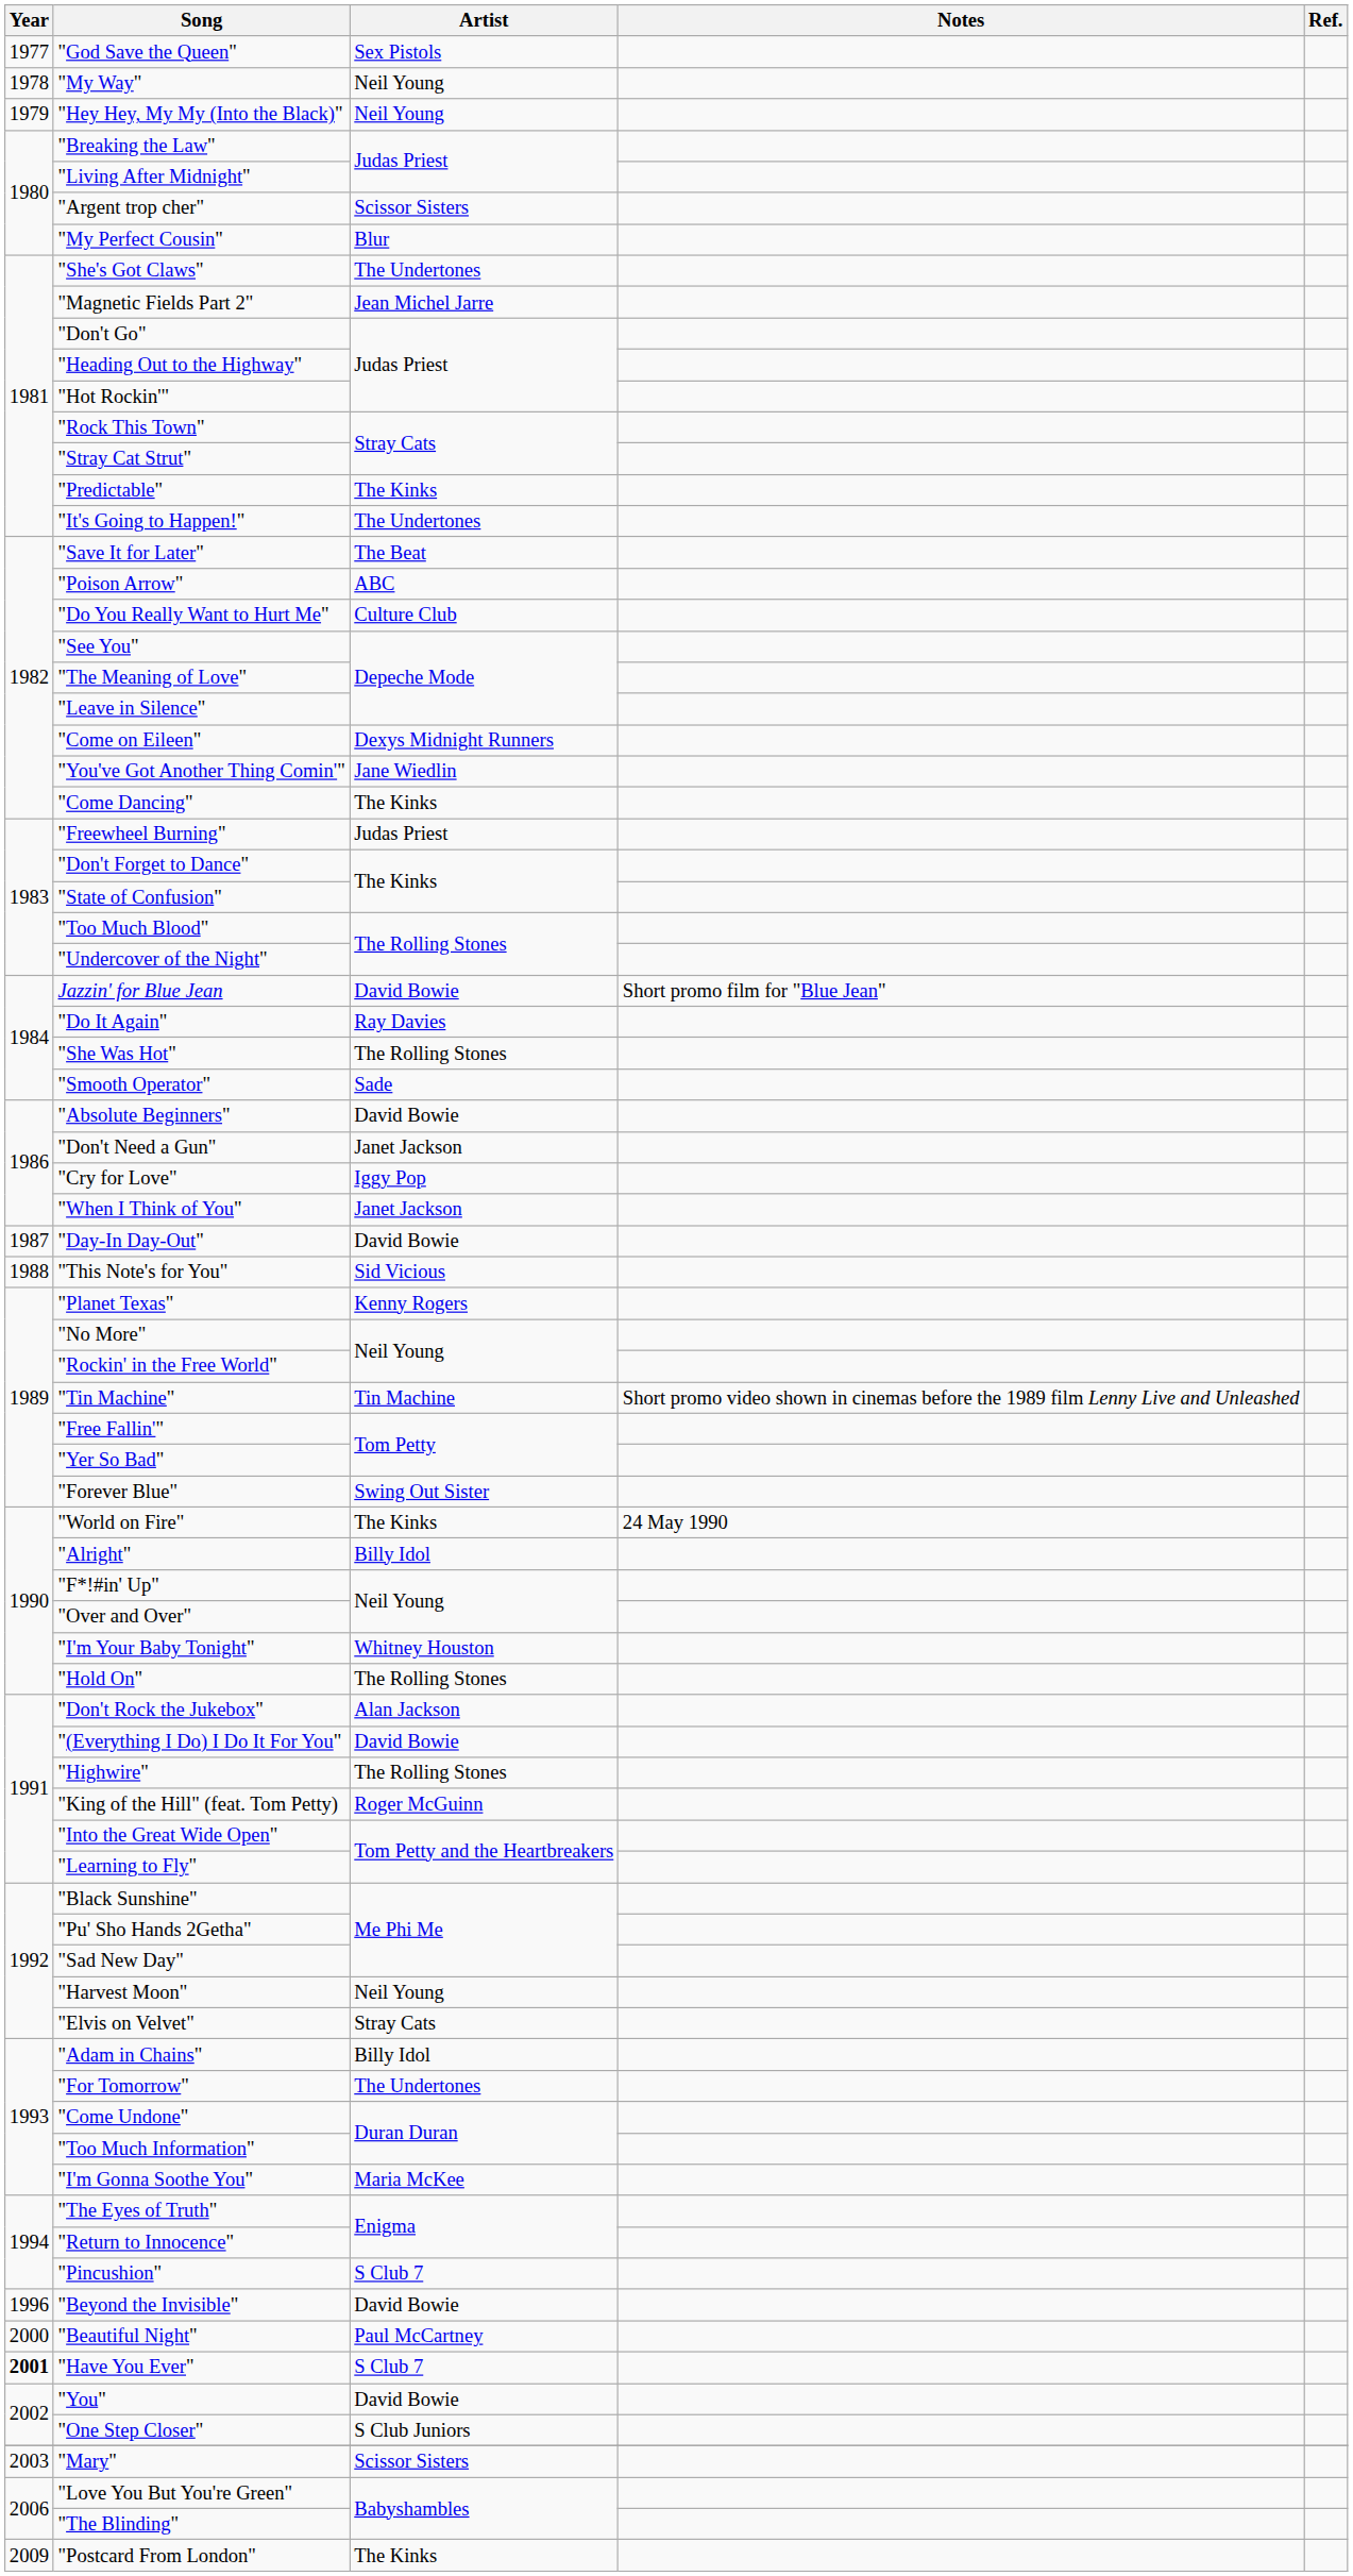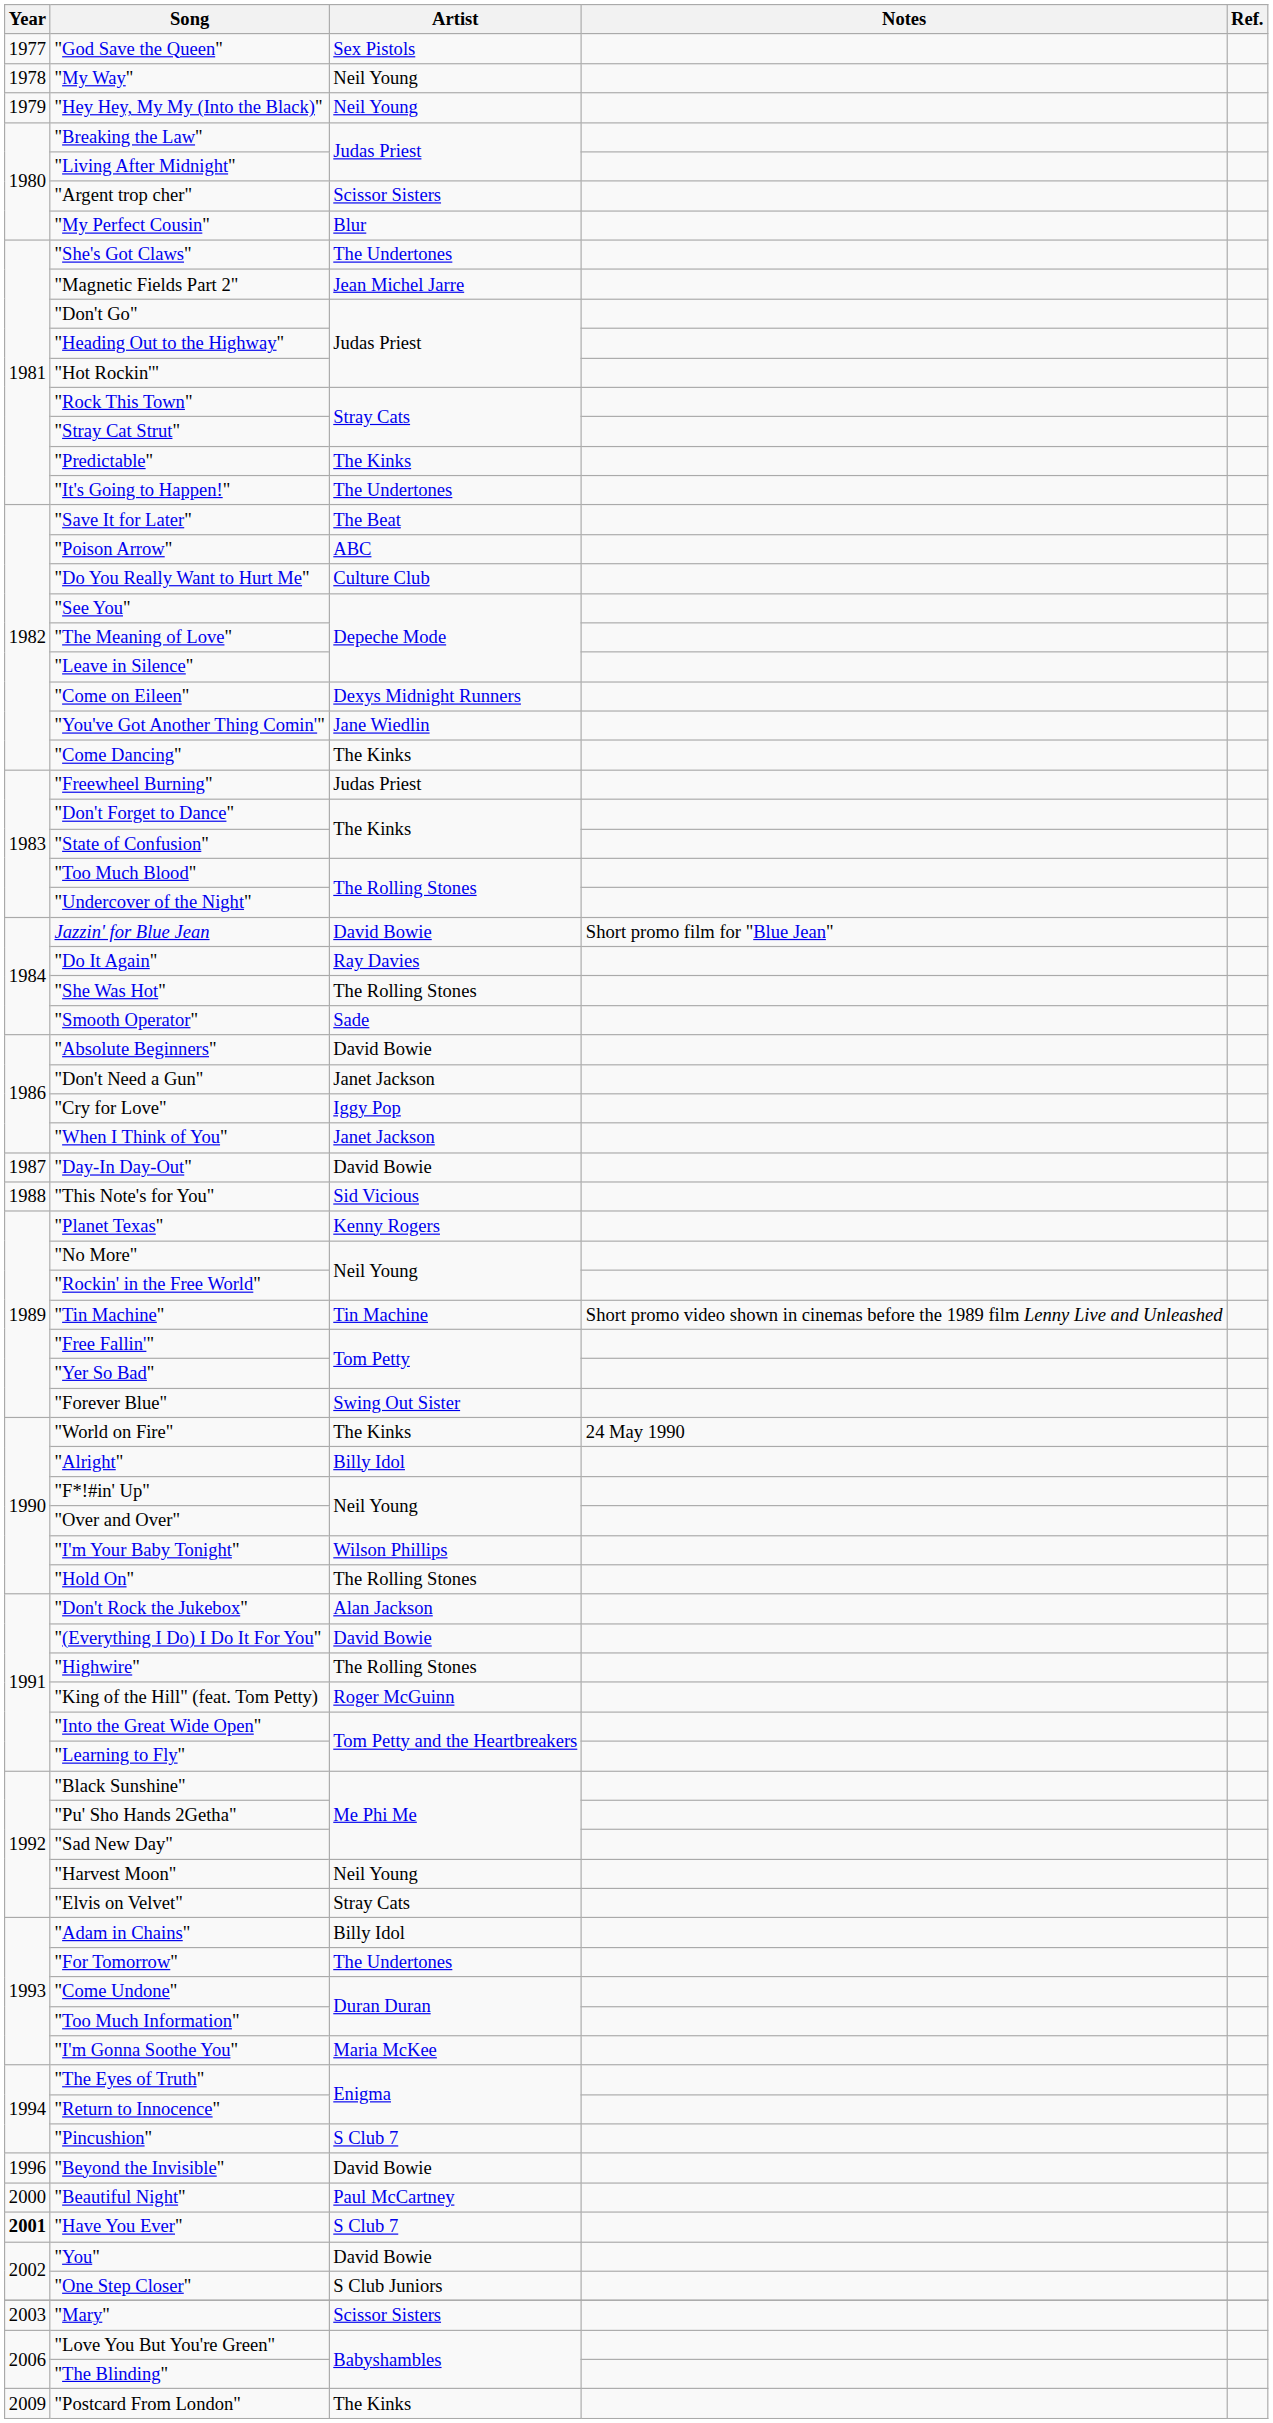 <table class="wikitable sortable" border="1">
 <tr>
 <th scope="col">Year</th>
 <th scope="col">Song</th>
 <th scope="col">Artist</th>
 <th scope="col" class="unsortable">Notes</th>
 <th scope="col" class="unsortable">Ref.</th>
 </tr>
 <tr>
 <td>1977</td>
 <td>"<a href='#'>God Save the Queen</a>"</td>
 <td><a href='#'>Sex Pistols</a></td>
 <td></td>
 <td></td>
 </tr>
 <tr>
 <td>1978</td>
 <td>"<a href='#'>My Way</a>"</td>
 <td>Neil Young</td>
 <td></td>
 <td></td>
 </tr>
 <tr>
 <td>1979</td>
 <td>"<a href='#'>Hey Hey, My My (Into the Black)</a>"</td>
 <td><a href='#'>Neil Young</a></td>
 <td></td>
 <td></td>
 </tr>
 <tr>
 <td rowspan="4">1980</td>
 <td>"<a href='#'>Breaking the Law</a>"</td>
 <td rowspan="2"><a href='#'>Judas Priest</a></td>
 <td></td>
 <td></td>
 </tr>
 <tr>
 <td>"<a href='#'>Living After Midnight</a>"</td>
 <td></td>
 <td></td>
 </tr>
 <tr>
 <td>"Argent trop cher"</td>
 <td><a href='#'>Scissor Sisters</a></td>
 <td></td>
 <td></td>
 </tr>
 <tr>
 <td>"<a href='#'>My Perfect Cousin</a>"</td>
 <td><a href='#'>Blur</a></td>
 <td></td>
 <td></td>
 </tr>
 <tr>
 <td rowspan="9">1981</td>
 <td>"<a href='#'>She's Got Claws</a>"</td>
 <td><a href='#'>The Undertones</a></td>
 <td></td>
 <td></td>
 </tr>
 <tr>
 <td>"Magnetic Fields Part 2"</td>
 <td><a href='#'>Jean Michel Jarre</a></td>
 <td></td>
 <td></td>
 </tr>
 <tr>
 <td>"Don't Go"</td>
 <td rowspan="3">Judas Priest</td>
 <td></td>
 <td></td>
 </tr>
 <tr>
 <td>"<a href='#'>Heading Out to the Highway</a>"</td>
 <td></td>
 <td></td>
 </tr>
 <tr>
 <td>"Hot Rockin'"</td>
 <td></td>
 <td></td>
 </tr>
 <tr>
 <td>"<a href='#'>Rock This Town</a>"</td>
 <td rowspan="2"><a href='#'>Stray Cats</a></td>
 <td></td>
 <td></td>
 </tr>
 <tr>
 <td>"<a href='#'>Stray Cat Strut</a>"</td>
 <td></td>
 <td></td>
 </tr>
 <tr>
 <td>"<a href='#'>Predictable</a>"</td>
 <td><a href='#'>The Kinks</a></td>
 <td></td>
 <td></td>
 </tr>
 <tr>
 <td>"<a href='#'>It's Going to Happen!</a>"</td>
 <td><a href='#'>The Undertones</a></td>
 <td></td>
 <td></td>
 </tr>
 <tr>
 <td rowspan="9">1982</td>
 <td>"<a href='#'>Save It for Later</a>"</td>
 <td><a href='#'>The Beat</a></td>
 <td></td>
 <td></td>
 </tr>
 <tr>
 <td>"<a href='#'>Poison Arrow</a>"</td>
 <td><a href='#'>ABC</a></td>
 <td></td>
 </tr>
 <tr>
 <td>"<a href='#'>Do You Really Want to Hurt Me</a>"</td>
 <td><a href='#'>Culture Club</a></td>
 <td></td>
 <td></td>
 </tr>
 <tr>
 <td>"<a href='#'>See You</a>"</td>
 <td rowspan="3"><a href='#'>Depeche Mode</a></td>
 <td></td>
 <td></td>
 </tr>
 <tr>
 <td>"<a href='#'>The Meaning of Love</a>"</td>
 <td></td>
 <td></td>
 </tr>
 <tr>
 <td>"<a href='#'>Leave in Silence</a>"</td>
 <td></td>
 <td></td>
 </tr>
 <tr>
 <td>"<a href='#'>Come on Eileen</a>"</td>
 <td><a href='#'>Dexys Midnight Runners</a></td>
 <td></td>
 <td></td>
 </tr>
 <tr>
 <td>"<a href='#'>You've Got Another Thing Comin'</a>"</td>
 <td><a href='#'>Jane Wiedlin</a></td>
 <td></td>
 <td></td>
 </tr>
 <tr>
 <td>"<a href='#'>Come Dancing</a>"</td>
 <td>The Kinks</td>
 <td></td>
 <td></td>
 </tr>
 <tr>
 <td rowspan="5">1983</td>
 <td>"<a href='#'>Freewheel Burning</a>"</td>
 <td>Judas Priest</td>
 <td></td>
 <td></td>
 </tr>
 <tr>
 <td>"<a href='#'>Don't Forget to Dance</a>"</td>
 <td rowspan="2">The Kinks</td>
 <td></td>
 <td></td>
 </tr>
 <tr>
 <td>"<a href='#'>State of Confusion</a>"</td>
 <td></td>
 <td></td>
 </tr>
 <tr>
 <td>"<a href='#'>Too Much Blood</a>"</td>
 <td rowspan="2"><a href='#'>The Rolling Stones</a></td>
 <td></td>
 <td></td>
 </tr>
 <tr>
 <td>"<a href='#'>Undercover of the Night</a>"</td>
 <td></td>
 <td></td>
 </tr>
 <tr>
 <td rowspan="4">1984</td>
 <td><em><a href='#'>Jazzin' for Blue Jean</a></em></td>
 <td><a href='#'>David Bowie</a></td>
 <td>Short promo film for "<a href='#'>Blue Jean</a>"</td>
 <td></td>
 </tr>
 <tr>
 <td>"<a href='#'>Do It Again</a>"</td>
 <td><a href='#'>Ray Davies</a></td>
 <td></td>
 <td></td>
 </tr>
 <tr>
 <td>"<a href='#'>She Was Hot</a>"</td>
 <td>The Rolling Stones</td>
 <td></td>
 <td></td>
 </tr>
 <tr>
 <td>"<a href='#'>Smooth Operator</a>"</td>
 <td><a href='#'>Sade</a></td>
 <td></td>
 <td></td>
 </tr>
 <tr>
 <td rowspan="4">1986</td>
 <td>"<a href='#'>Absolute Beginners</a>"</td>
 <td>David Bowie</td>
 <td></td>
 <td></td>
 </tr>
 <tr>
 <td>"Don't Need a Gun"</td>
 <td>Janet Jackson</td>
 <td></td>
 <td></td>
 </tr>
 <tr>
 <td>"Cry for Love"</td>
 <td><a href='#'>Iggy Pop</a></td>
 <td></td>
 <td></td>
 </tr>
 <tr>
 <td>"<a href='#'>When I Think of You</a>"</td>
 <td><a href='#'>Janet Jackson</a></td>
 <td></td>
 <td></td>
 </tr>
 <tr>
 <td>1987</td>
 <td>"<a href='#'>Day-In Day-Out</a>"</td>
 <td>David Bowie</td>
 <td></td>
 <td></td>
 </tr>
 <tr>
 <td>1988</td>
 <td>"This Note's for You"</td>
 <td><a href='#'>Sid Vicious</a></td>
 <td></td>
 <td></td>
 </tr>
 <tr>
 <td rowspan="7">1989</td>
 <td>"<a href='#'>Planet Texas</a>"</td>
 <td><a href='#'>Kenny Rogers</a></td>
 <td></td>
 <td></td>
 </tr>
 <tr>
 <td>"No More"</td>
 <td rowspan="2">Neil Young</td>
 <td></td>
 <td></td>
 </tr>
 <tr>
 <td>"<a href='#'>Rockin' in the Free World</a>"</td>
 <td></td>
 <td></td>
 </tr>
 <tr>
 <td>"<a href='#'>Tin Machine</a>"</td>
 <td><a href='#'>Tin Machine</a></td>
 <td>Short promo video shown in cinemas before the 1989 film <em>Lenny Live and Unleashed</em></td>
 <td></td>
 </tr>
 <tr>
 <td>"<a href='#'>Free Fallin'</a>"</td>
 <td rowspan="2"><a href='#'>Tom Petty</a></td>
 <td></td>
 <td></td>
 </tr>
 <tr>
 <td>"<a href='#'>Yer So Bad</a>"</td>
 <td></td>
 <td></td>
 </tr>
 <tr>
 <td>"Forever Blue"</td>
 <td><a href='#'>Swing Out Sister</a></td>
 <td></td>
 <td></td>
 </tr>
 <tr>
 <td rowspan="6">1990</td>
 <td>"World on Fire"</td>
 <td>The Kinks</td>
 <td>24 May 1990</td>
 <td></td>
 </tr>
 <tr>
 <td>"<a href='#'>Alright</a>"</td>
 <td><a href='#'>Billy Idol</a></td>
 <td></td>
 <td></td>
 </tr>
 <tr>
 <td>"F*!#in' Up"</td>
 <td rowspan="2">Neil Young</td>
 <td></td>
 <td></td>
 </tr>
 <tr>
 <td>"Over and Over"</td>
 <td></td>
 <td></td>
 </tr>
 <tr>
 <td>"<a href='#'>I'm Your Baby Tonight</a>"</td>
-<td><a href='#'>Whitney Houston</a></td>
+<td><a href='#'>Wilson Phillips</a></td>
 <td></td>
 <td></td>
 </tr>
 <tr>
 <td>"<a href='#'>Hold On</a>"</td>
 <td>The Rolling Stones</td>
 <td></td>
 <td></td>
 </tr>
 <tr>
 <td rowspan="6">1991</td>
 <td>"<a href='#'>Don't Rock the Jukebox</a>"</td>
 <td><a href='#'>Alan Jackson</a></td>
 <td></td>
 <td></td>
 </tr>
 <tr>
 <td>"<a href='#'>(Everything I Do) I Do It For You</a>"</td>
 <td><a href='#'>David Bowie</a></td>
 <td></td>
 <td></td>
 </tr>
 <tr>
 <td>"<a href='#'>Highwire</a>"</td>
 <td>The Rolling Stones</td>
 <td></td>
 <td></td>
 </tr>
 <tr>
 <td>"King of the Hill" (feat. Tom Petty)</td>
 <td><a href='#'>Roger McGuinn</a></td>
 <td></td>
 <td></td>
 </tr>
 <tr>
 <td>"<a href='#'>Into the Great Wide Open</a>"</td>
 <td rowspan="2"><a href='#'>Tom Petty and the Heartbreakers</a></td>
 <td></td>
 <td></td>
 </tr>
 <tr>
 <td>"<a href='#'>Learning to Fly</a>"</td>
 <td></td>
 <td></td>
 </tr>
 <tr>
 <td rowspan="5">1992</td>
 <td>"Black Sunshine"</td>
 <td rowspan="3"><a href='#'>Me Phi Me</a></td>
 <td></td>
 <td></td>
 </tr>
 <tr>
 <td>"Pu' Sho Hands 2Getha"</td>
 <td></td>
 <td></td>
 </tr>
 <tr>
 <td>"Sad New Day"</td>
 <td></td>
 <td></td>
 </tr>
 <tr>
 <td>"Harvest Moon"</td>
 <td>Neil Young</td>
 <td></td>
 <td></td>
 </tr>
 <tr>
 <td>"Elvis on Velvet"</td>
 <td>Stray Cats</td>
 <td></td>
 <td></td>
 </tr>
 <tr>
 <td rowspan="5">1993</td>
 <td>"<a href='#'>Adam in Chains</a>"</td>
 <td>Billy Idol</td>
 <td></td>
 <td></td>
 </tr>
 <tr>
 <td>"<a href='#'>For Tomorrow</a>"</td>
 <td><a href='#'>The Undertones</a></td>
 <td></td>
 <td></td>
 </tr>
 <tr>
 <td>"<a href='#'>Come Undone</a>"</td>
 <td rowspan="2"><a href='#'>Duran Duran</a></td>
 <td></td>
 <td></td>
 </tr>
 <tr>
 <td>"<a href='#'>Too Much Information</a>"</td>
 <td></td>
 <td></td>
 </tr>
 <tr>
 <td>"<a href='#'>I'm Gonna Soothe You</a>"</td>
 <td><a href='#'>Maria McKee</a></td>
 <td></td>
 <td></td>
 </tr>
 <tr>
 <td rowspan="3">1994</td>
 <td>"<a href='#'>The Eyes of Truth</a>"</td>
 <td rowspan="2"><a href='#'>Enigma</a></td>
 <td></td>
 <td></td>
 </tr>
 <tr>
 <td>"<a href='#'>Return to Innocence</a>"</td>
 <td></td>
 <td></td>
 </tr>
 <tr>
 <td>"<a href='#'>Pincushion</a>"</td>
 <td><a href='#'>S Club 7</a></td>
 <td></td>
 <td></td>
 </tr>
 <tr>
 <td>1996</td>
 <td>"<a href='#'>Beyond the Invisible</a>"</td>
 <td>David Bowie</td>
 <td></td>
 <td></td>
 </tr>
 <tr>
 <td>2000</td>
 <td>"<a href='#'>Beautiful Night</a>"</td>
 <td><a href='#'>Paul McCartney</a></td>
 <td></td>
 <td></td>
 </tr>
 <tr>
 <td><strong>2001</strong></td>
 <td>"<a href='#'>Have You Ever</a>"</td>
 <td><a href='#'>S Club 7</a></td>
 <td></td>
 <td></td>
 </tr>
 <tr>
 <td rowspan="2">2002</td>
 <td>"<a href='#'>You</a>"</td>
 <td>David Bowie</td>
 <td></td>
 <td></td>
 </tr>
 <tr>
 <td>"<a href='#'>One Step Closer</a>"</td>
 <td>S Club Juniors</td>
 <td></td>
 <td></td>
 </tr>
 <tr>
 </tr>
 <tr>
 <td>2003</td>
 <td>"<a href='#'>Mary</a>"</td>
 <td><a href='#'>Scissor Sisters</a></td>
 <td></td>
 <td></td>
 </tr>
 <tr>
 <td rowspan="2">2006</td>
 <td>"Love You But You're Green"</td>
 <td rowspan="2"><a href='#'>Babyshambles</a></td>
 <td></td>
 <td></td>
 </tr>
 <tr>
 <td>"<a href='#'>The Blinding</a>"</td>
 <td></td>
 <td></td>
 </tr>
 <tr>
 <td>2009</td>
 <td>"Postcard From London"</td>
 <td>The Kinks</td>
 <td></td>
 <td></td>
 </tr>
 </table>
